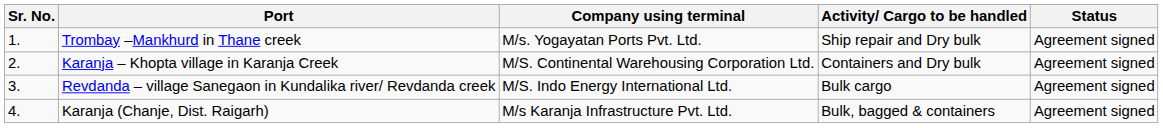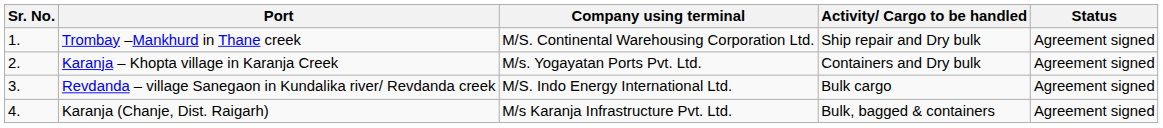 <table class="wikitable">
 <tr>
 <th>Sr. No.</th>
 <th>Port</th>
 <th>Company using terminal</th>
 <th>Activity/ Cargo to be handled</th>
 <th>Status</th>
 </tr>
 <tr>
 <td>1.</td>
 <td><a href='#'>Trombay</a> –<a href='#'>Mankhurd</a> in <a href='#'>Thane</a> creek</td>
-<td>M/s. Yogayatan Ports Pvt. Ltd.</td>
+<td>M/S. Continental Warehousing Corporation Ltd.</td>
 <td>Ship repair and Dry bulk</td>
 <td>Agreement signed</td>
 </tr>
 <tr>
 <td>2.</td>
 <td><a href='#'>Karanja</a> – Khopta village in Karanja Creek</td>
-<td>M/S. Continental Warehousing Corporation Ltd.</td>
+<td>M/s. Yogayatan Ports Pvt. Ltd.</td>
 <td>Containers and Dry bulk</td>
 <td>Agreement signed</td>
 </tr>
 <tr>
 <td>3.</td>
 <td><a href='#'>Revdanda</a> – village Sanegaon in Kundalika river/ Revdanda creek</td>
 <td>M/S. Indo Energy International Ltd.</td>
 <td>Bulk cargo</td>
 <td>Agreement signed</td>
 </tr>
 <tr>
 <td>4.</td>
 <td>Karanja (Chanje, Dist. Raigarh)</td>
 <td>M/s Karanja Infrastructure Pvt. Ltd.</td>
 <td>Bulk, bagged & containers</td>
 <td>Agreement signed</td>
 </tr>
 </table>
